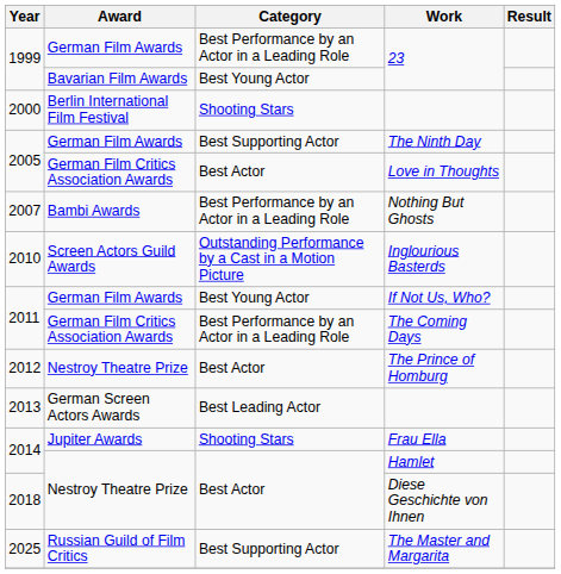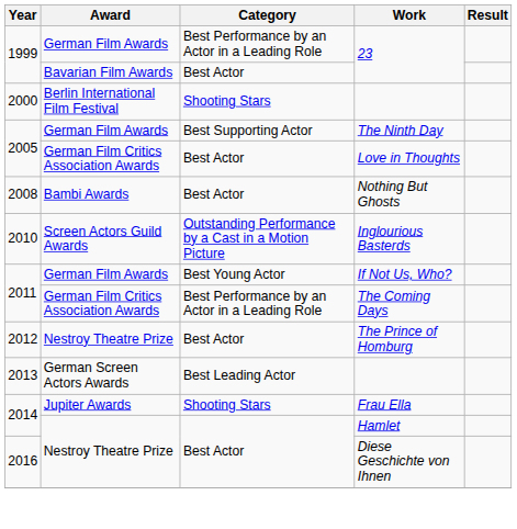 <table class="wikitable">
 <tr>
 <th>Year</th>
 <th>Award</th>
 <th>Category</th>
 <th>Work</th>
 <th>Result</th>
 </tr>
 <tr>
 <td rowspan=2>1999</td>
 <td><a href='#'>German Film Awards</a></td>
 <td>Best Performance by an Actor in a Leading Role</td>
 <td rowspan=2><em><a href='#'>23</a></em></td>
 <td></td>
 </tr>
 <tr>
 <td><a href='#'>Bavarian Film Awards</a></td>
-<td>Best Young Actor</td>
+<td>Best Actor</td>
 <td></td>
 </tr>
 <tr>
 <td>2000</td>
 <td><a href='#'>Berlin International Film Festival</a></td>
 <td><a href='#'>Shooting Stars</a></td>
 <td></td>
 <td></td>
 </tr>
 <tr>
 <td rowspan=2>2005</td>
 <td><a href='#'>German Film Awards</a></td>
 <td>Best Supporting Actor</td>
 <td><em><a href='#'>The Ninth Day</a></em></td>
 <td></td>
 </tr>
 <tr>
 <td><a href='#'>German Film Critics Association Awards</a></td>
 <td>Best Actor</td>
 <td><em><a href='#'>Love in Thoughts</a></em></td>
 <td></td>
 </tr>
 <tr>
-<td>2007</td>
+<td>2008</td>
 <td><a href='#'>Bambi Awards</a></td>
-<td>Best Performance by an Actor in a Leading Role</td>
+<td>Best Actor</td>
 <td><em>Nothing But Ghosts</em></td>
 <td></td>
 </tr>
 <tr>
 <td>2010</td>
 <td><a href='#'>Screen Actors Guild Awards</a></td>
 <td><a href='#'>Outstanding Performance by a Cast in a Motion Picture</a></td>
 <td><em><a href='#'>Inglourious Basterds</a></em></td>
 <td></td>
 </tr>
 <tr>
 <td rowspan=2>2011</td>
 <td><a href='#'>German Film Awards</a></td>
 <td>Best Young Actor</td>
 <td><em><a href='#'>If Not Us, Who?</a></em></td>
 <td></td>
 </tr>
 <tr>
 <td><a href='#'>German Film Critics Association Awards</a></td>
 <td>Best Performance by an Actor in a Leading Role</td>
 <td><em><a href='#'>The Coming Days</a></em></td>
 <td></td>
 </tr>
 <tr>
 <td>2012</td>
 <td><a href='#'>Nestroy Theatre Prize</a></td>
 <td>Best Actor</td>
 <td><em><a href='#'>The Prince of Homburg</a></em></td>
 <td></td>
 </tr>
 <tr>
 <td>2013</td>
 <td>German Screen Actors Awards</td>
 <td>Best Leading Actor</td>
 <td><em></em></td>
 <td></td>
 </tr>
 <tr>
 <td rowspan=2>2014</td>
 <td><a href='#'>Jupiter Awards</a></td>
 <td><a href='#'>Shooting Stars</a></td>
 <td><em><a href='#'>Frau Ella</a></em></td>
 <td></td>
 </tr>
 <tr>
 <td rowspan=2>Nestroy Theatre Prize</td>
 <td rowspan=2>Best Actor</td>
 <td><em><a href='#'>Hamlet</a></em></td>
 <td></td>
 </tr>
 <tr>
-<td>2018</td>
+<td>2016</td>
 <td><em>Diese Geschichte von Ihnen</em></td>
-<td></td>
-</tr>
-<tr>
-<td>2025</td>
-<td><a href='#'>Russian Guild of Film Critics</a></td>
-<td>Best Supporting Actor</td>
-<td><em><a href='#'>The Master and Margarita</a></em></td>
 <td></td>
 </tr>
 <tr>
 </tr>
 </table>
